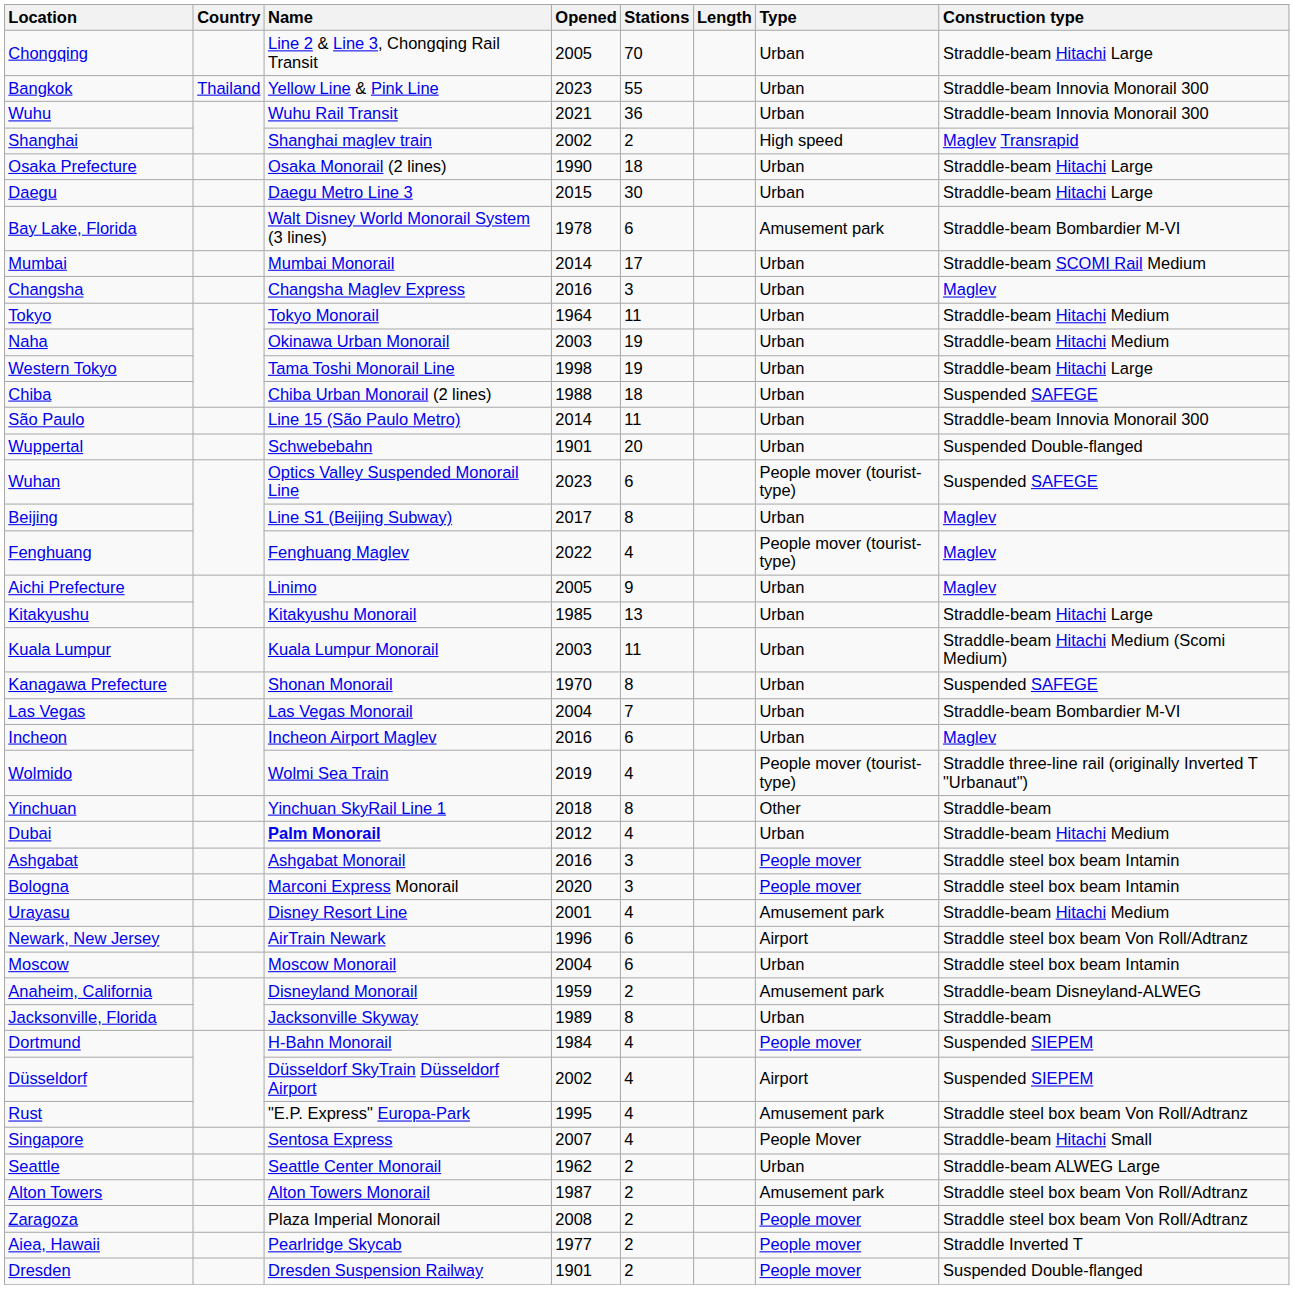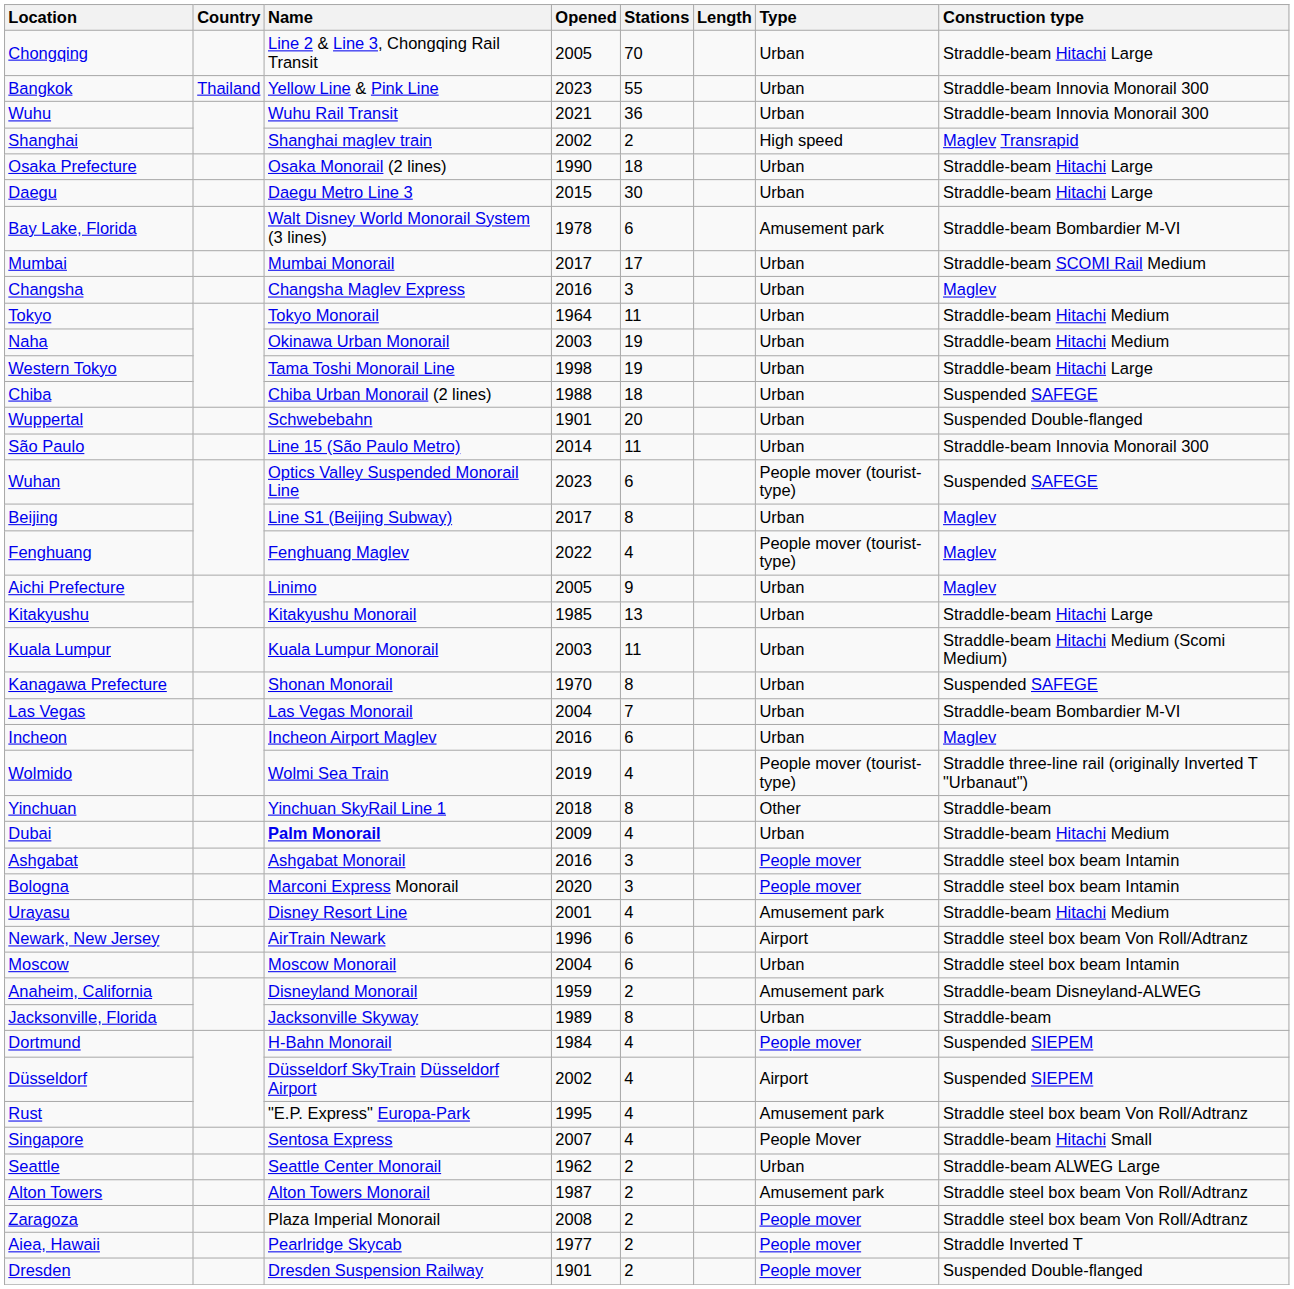 <table class="wikitable sortable sticky-header sort-under">
 <tr>
 <th style="text-align:left; width:11em;">Location</th>
 <th style="text-align:left;">Country</th>
 <th style="text-align:left;">Name</th>
 <th style="text-align:left;" data-sort-type="number">Opened</th>
 <th style="text-align:left;" data-sort-type="number">Stations</th>
 <th style="text-align:left;" data-sort-type="number">Length</th>
 <th style="text-align:left;">Type</th>
 <th style="text-align:left;">Construction type</th>
 </tr>
 <tr class="sort">
 <td><a href='#'>Chongqing</a></td>
 <td></td>
 <td><a href='#'>Line 2</a> & <a href='#'>Line 3</a>, Chongqing Rail Transit</td>
 <td>2005</td>
 <td>70</td>
 <td></td>
 <td>Urban</td>
 <td>Straddle-beam <a href='#'>Hitachi</a> Large</td>
 </tr>
 <tr>
 <td><a href='#'>Bangkok</a></td>
 <td> <a href='#'>Thailand</a></td>
 <td><a href='#'>Yellow Line</a> & <a href='#'>Pink Line</a></td>
 <td>2023</td>
 <td>55</td>
 <td></td>
 <td>Urban</td>
 <td>Straddle-beam Innovia Monorail 300</td>
 </tr>
 <tr>
 <td><a href='#'>Wuhu</a></td>
 <td rowspan="2"></td>
 <td><a href='#'>Wuhu Rail Transit</a></td>
 <td>2021</td>
 <td>36</td>
 <td></td>
 <td>Urban</td>
 <td>Straddle-beam Innovia Monorail 300</td>
 </tr>
 <tr>
 <td><a href='#'>Shanghai</a></td>
 <td><a href='#'>Shanghai maglev train</a></td>
 <td>2002</td>
 <td>2</td>
 <td></td>
 <td>High speed</td>
 <td><a href='#'>Maglev</a> <a href='#'>Transrapid</a></td>
 </tr>
 <tr>
 <td><a href='#'>Osaka Prefecture</a></td>
 <td></td>
 <td><a href='#'>Osaka Monorail</a> (2 lines)</td>
 <td>1990</td>
 <td>18</td>
 <td></td>
 <td>Urban</td>
 <td>Straddle-beam <a href='#'>Hitachi</a> Large</td>
 </tr>
 <tr>
 <td><a href='#'>Daegu</a></td>
 <td></td>
 <td><a href='#'>Daegu Metro Line 3</a></td>
 <td>2015</td>
 <td>30</td>
 <td></td>
 <td>Urban</td>
 <td>Straddle-beam <a href='#'>Hitachi</a> Large</td>
 </tr>
 <tr>
 <td><a href='#'>Bay Lake, Florida</a></td>
 <td></td>
 <td><a href='#'>Walt Disney World Monorail System</a> (3 lines)</td>
 <td>1978</td>
 <td>6</td>
 <td></td>
 <td>Amusement park</td>
 <td>Straddle-beam Bombardier M-VI</td>
 </tr>
 <tr>
 <td><a href='#'>Mumbai</a></td>
 <td></td>
 <td><a href='#'>Mumbai Monorail</a></td>
-<td>2014</td>
+<td>2017</td>
 <td>17</td>
 <td></td>
 <td>Urban</td>
 <td>Straddle-beam <a href='#'>SCOMI Rail</a> Medium</td>
 </tr>
 <tr>
 <td><a href='#'>Changsha</a></td>
 <td></td>
 <td><a href='#'>Changsha Maglev Express</a></td>
 <td>2016</td>
 <td>3</td>
 <td></td>
 <td>Urban</td>
 <td><a href='#'>Maglev</a></td>
 </tr>
 <tr>
 <td><a href='#'>Tokyo</a></td>
 <td rowspan="4"></td>
 <td><a href='#'>Tokyo Monorail</a></td>
 <td>1964</td>
 <td>11</td>
 <td></td>
 <td>Urban</td>
 <td>Straddle-beam <a href='#'>Hitachi</a> Medium</td>
 </tr>
 <tr>
 <td><a href='#'>Naha</a></td>
 <td><a href='#'>Okinawa Urban Monorail</a></td>
 <td>2003</td>
 <td>19</td>
 <td></td>
 <td>Urban</td>
 <td>Straddle-beam <a href='#'>Hitachi</a> Medium</td>
 </tr>
 <tr>
 <td><a href='#'>Western Tokyo</a></td>
 <td><a href='#'>Tama Toshi Monorail Line</a></td>
 <td>1998</td>
 <td>19</td>
 <td></td>
 <td>Urban</td>
 <td>Straddle-beam <a href='#'>Hitachi</a> Large</td>
 </tr>
 <tr>
 <td><a href='#'>Chiba</a></td>
 <td><a href='#'>Chiba Urban Monorail</a> (2 lines)</td>
 <td>1988</td>
 <td>18</td>
 <td></td>
 <td>Urban</td>
 <td>Suspended <a href='#'>SAFEGE</a></td>
 </tr>
 <tr>
+<td><a href='#'>Wuppertal</a></td>
+<td></td>
+<td><a href='#'>Schwebebahn</a></td>
+<td>1901</td>
+<td>20</td>
+<td></td>
+<td>Urban</td>
+<td>Suspended Double-flanged</td>
+</tr>
+<tr>
 <td><a href='#'>São Paulo</a></td>
 <td></td>
 <td><a href='#'>Line 15 (São Paulo Metro)</a></td>
 <td>2014</td>
 <td>11</td>
 <td></td>
 <td>Urban</td>
 <td>Straddle-beam Innovia Monorail 300</td>
-</tr>
-<tr>
-<td><a href='#'>Wuppertal</a></td>
-<td></td>
-<td><a href='#'>Schwebebahn</a></td>
-<td>1901</td>
-<td>20</td>
-<td></td>
-<td>Urban</td>
-<td>Suspended Double-flanged</td>
 </tr>
 <tr>
 <td><a href='#'>Wuhan</a></td>
 <td rowspan="3"></td>
 <td><a href='#'>Optics Valley Suspended Monorail Line</a></td>
 <td>2023</td>
 <td>6</td>
 <td></td>
 <td>People mover (tourist-type)</td>
 <td>Suspended <a href='#'>SAFEGE</a></td>
 </tr>
 <tr>
 <td><a href='#'>Beijing</a></td>
 <td><a href='#'>Line S1 (Beijing Subway)</a></td>
 <td>2017</td>
 <td>8</td>
 <td></td>
 <td>Urban</td>
 <td><a href='#'>Maglev</a></td>
 </tr>
 <tr>
 <td><a href='#'>Fenghuang</a></td>
 <td><a href='#'>Fenghuang Maglev</a></td>
 <td>2022</td>
 <td>4</td>
 <td></td>
 <td>People mover (tourist-type)</td>
 <td><a href='#'>Maglev</a></td>
 </tr>
 <tr>
 <td><a href='#'>Aichi Prefecture</a></td>
 <td rowspan="2"></td>
 <td><a href='#'>Linimo</a></td>
 <td>2005</td>
 <td>9</td>
 <td></td>
 <td>Urban</td>
 <td><a href='#'>Maglev</a></td>
 </tr>
 <tr>
 <td><a href='#'>Kitakyushu</a></td>
 <td><a href='#'>Kitakyushu Monorail</a></td>
 <td>1985</td>
 <td>13</td>
 <td></td>
 <td>Urban</td>
 <td>Straddle-beam <a href='#'>Hitachi</a> Large</td>
 </tr>
 <tr>
 <td><a href='#'>Kuala Lumpur</a></td>
 <td></td>
 <td><a href='#'>Kuala Lumpur Monorail</a></td>
 <td>2003</td>
 <td>11</td>
 <td></td>
 <td>Urban</td>
 <td>Straddle-beam <a href='#'>Hitachi</a> Medium (Scomi Medium)</td>
 </tr>
 <tr>
 <td><a href='#'>Kanagawa Prefecture</a></td>
 <td></td>
 <td><a href='#'>Shonan Monorail</a></td>
 <td>1970</td>
 <td>8</td>
 <td></td>
 <td>Urban</td>
 <td>Suspended <a href='#'>SAFEGE</a></td>
 </tr>
 <tr>
 <td><a href='#'>Las Vegas</a></td>
 <td></td>
 <td><a href='#'>Las Vegas Monorail</a></td>
 <td>2004</td>
 <td>7</td>
 <td></td>
 <td>Urban</td>
 <td>Straddle-beam Bombardier M-VI</td>
 </tr>
 <tr>
 <td><a href='#'>Incheon</a></td>
 <td rowspan="2"></td>
 <td><a href='#'>Incheon Airport Maglev</a></td>
 <td>2016</td>
 <td>6</td>
 <td></td>
 <td>Urban</td>
 <td><a href='#'>Maglev</a></td>
 </tr>
 <tr>
 <td><a href='#'>Wolmido</a></td>
 <td><a href='#'>Wolmi Sea Train</a></td>
 <td>2019</td>
 <td>4</td>
 <td></td>
 <td>People mover (tourist-type)</td>
 <td>Straddle three-line rail (originally Inverted T "Urbanaut")</td>
 </tr>
 <tr>
 <td><a href='#'>Yinchuan</a></td>
 <td></td>
 <td><a href='#'>Yinchuan SkyRail Line 1</a></td>
 <td>2018</td>
 <td>8</td>
 <td></td>
 <td>Other</td>
 <td>Straddle-beam</td>
 </tr>
 <tr>
 <td><a href='#'>Dubai</a></td>
 <td></td>
 <td><strong><a href='#'>Palm Monorail</a></strong></td>
-<td>2012</td>
+<td>2009</td>
 <td>4</td>
 <td></td>
 <td>Urban</td>
 <td>Straddle-beam <a href='#'>Hitachi</a> Medium</td>
 </tr>
 <tr>
 <td><a href='#'>Ashgabat</a></td>
 <td></td>
 <td><a href='#'>Ashgabat Monorail</a></td>
 <td>2016</td>
 <td>3</td>
 <td></td>
 <td><a href='#'>People mover</a></td>
 <td>Straddle steel box beam Intamin</td>
 </tr>
 <tr>
 <td><a href='#'>Bologna</a></td>
 <td></td>
 <td><a href='#'>Marconi Express</a> Monorail</td>
 <td>2020</td>
 <td>3</td>
 <td></td>
 <td><a href='#'>People mover</a></td>
 <td>Straddle steel box beam Intamin</td>
 </tr>
 <tr>
 <td><a href='#'>Urayasu</a></td>
 <td></td>
 <td><a href='#'>Disney Resort Line</a></td>
 <td>2001</td>
 <td>4</td>
 <td></td>
 <td>Amusement park</td>
 <td>Straddle-beam <a href='#'>Hitachi</a> Medium</td>
 </tr>
 <tr>
 <td><a href='#'>Newark, New Jersey</a></td>
 <td></td>
 <td><a href='#'>AirTrain Newark</a></td>
 <td>1996</td>
 <td>6</td>
 <td></td>
 <td>Airport</td>
 <td>Straddle steel box beam Von Roll/Adtranz</td>
 </tr>
 <tr>
 <td><a href='#'>Moscow</a></td>
 <td></td>
 <td><a href='#'>Moscow Monorail</a></td>
 <td>2004</td>
 <td>6</td>
 <td></td>
 <td>Urban</td>
 <td>Straddle steel box beam Intamin</td>
 </tr>
 <tr>
 <td><a href='#'>Anaheim, California</a></td>
 <td rowspan="2"></td>
 <td><a href='#'>Disneyland Monorail</a></td>
 <td>1959</td>
 <td>2</td>
 <td></td>
 <td>Amusement park</td>
 <td>Straddle-beam Disneyland-ALWEG</td>
 </tr>
 <tr>
 <td><a href='#'>Jacksonville, Florida</a></td>
 <td><a href='#'>Jacksonville Skyway</a></td>
 <td>1989</td>
 <td>8</td>
 <td></td>
 <td>Urban</td>
 <td>Straddle-beam</td>
 </tr>
 <tr>
 <td><a href='#'>Dortmund</a></td>
 <td rowspan="3"></td>
 <td><a href='#'>H-Bahn Monorail</a></td>
 <td>1984</td>
 <td>4</td>
 <td></td>
 <td><a href='#'>People mover</a></td>
 <td>Suspended <a href='#'>SIEPEM</a></td>
 </tr>
 <tr>
 <td><a href='#'>Düsseldorf</a></td>
 <td><a href='#'>Düsseldorf SkyTrain</a> <a href='#'>Düsseldorf Airport</a></td>
 <td>2002</td>
 <td>4</td>
 <td></td>
 <td>Airport</td>
 <td>Suspended <a href='#'>SIEPEM</a></td>
 </tr>
 <tr>
 <td><a href='#'>Rust</a></td>
 <td>"E.P. Express" <a href='#'>Europa-Park</a></td>
 <td>1995</td>
 <td>4</td>
 <td></td>
 <td>Amusement park</td>
 <td>Straddle steel box beam Von Roll/Adtranz</td>
 </tr>
 <tr>
 <td><a href='#'>Singapore</a></td>
 <td></td>
 <td><a href='#'>Sentosa Express</a></td>
 <td>2007</td>
 <td>4</td>
 <td></td>
 <td>People Mover</td>
 <td>Straddle-beam <a href='#'>Hitachi</a> Small</td>
 </tr>
 <tr>
 <td><a href='#'>Seattle</a></td>
 <td></td>
 <td><a href='#'>Seattle Center Monorail</a></td>
 <td>1962</td>
 <td>2</td>
 <td></td>
 <td>Urban</td>
 <td>Straddle-beam ALWEG Large</td>
 </tr>
 <tr>
 <td><a href='#'>Alton Towers</a></td>
 <td></td>
 <td><a href='#'>Alton Towers Monorail</a></td>
 <td>1987</td>
 <td>2</td>
 <td></td>
 <td>Amusement park</td>
 <td>Straddle steel box beam Von Roll/Adtranz</td>
 </tr>
 <tr>
 <td><a href='#'>Zaragoza</a></td>
 <td></td>
 <td>Plaza Imperial Monorail</td>
 <td>2008</td>
 <td>2</td>
 <td></td>
 <td><a href='#'>People mover</a></td>
 <td>Straddle steel box beam Von Roll/Adtranz</td>
 </tr>
 <tr>
 <td><a href='#'>Aiea, Hawaii</a></td>
 <td></td>
 <td><a href='#'>Pearlridge Skycab</a></td>
 <td>1977</td>
 <td>2</td>
 <td></td>
 <td><a href='#'>People mover</a></td>
 <td>Straddle Inverted T</td>
 </tr>
 <tr>
 <td><a href='#'>Dresden</a></td>
 <td></td>
 <td><a href='#'>Dresden Suspension Railway</a></td>
 <td>1901</td>
 <td>2</td>
 <td></td>
 <td><a href='#'>People mover</a></td>
 <td>Suspended Double-flanged</td>
 </tr>
 </table>
